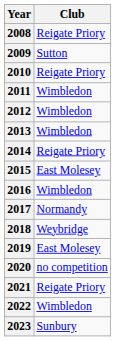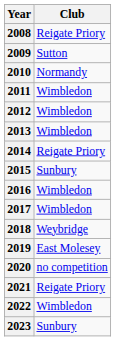 <table class="wikitable plainrowheaders" style="font-size:85%">
 <tr>
 <th scope="col">Year</th>
 <th scope="col">Club</th>
 </tr>
 <tr>
 <th scope="row">2008</th>
 <td><a href='#'>Reigate Priory</a></td>
 </tr>
 <tr>
 <th scope="row">2009</th>
 <td><a href='#'>Sutton</a></td>
 </tr>
 <tr>
 <th scope="row">2010</th>
-<td><a href='#'>Reigate Priory</a></td>
+<td><a href='#'>Normandy</a></td>
 </tr>
 <tr>
 <th scope="row">2011</th>
 <td><a href='#'>Wimbledon</a></td>
 </tr>
 <tr>
 <th scope="row">2012</th>
 <td><a href='#'>Wimbledon</a></td>
 </tr>
 <tr>
 <th scope="row">2013</th>
 <td><a href='#'>Wimbledon</a></td>
 </tr>
 <tr>
 <th scope="row">2014</th>
 <td><a href='#'>Reigate Priory</a></td>
 </tr>
 <tr>
 <th scope="row">2015</th>
-<td><a href='#'>East Molesey</a></td>
+<td><a href='#'>Sunbury</a></td>
 </tr>
 <tr>
 <th scope="row">2016</th>
 <td><a href='#'>Wimbledon</a></td>
 </tr>
 <tr>
 <th scope="row">2017</th>
-<td><a href='#'>Normandy</a></td>
+<td><a href='#'>Wimbledon</a></td>
 </tr>
 <tr>
 <th scope="row">2018</th>
 <td><a href='#'>Weybridge</a></td>
 </tr>
 <tr>
 <th scope="row">2019</th>
 <td><a href='#'>East Molesey</a></td>
 </tr>
 <tr>
 <th scope="row">2020</th>
 <td><a href='#'>no competition</a></td>
 </tr>
 <tr>
 <th scope="row">2021</th>
 <td><a href='#'>Reigate Priory</a></td>
 </tr>
 <tr>
 <th scope="row">2022</th>
 <td><a href='#'>Wimbledon</a></td>
 </tr>
 <tr>
 <th scope="row">2023</th>
 <td><a href='#'>Sunbury</a></td>
 </tr>
 </table>
